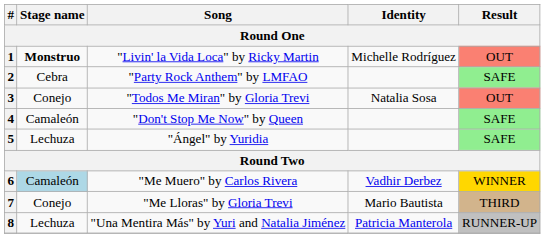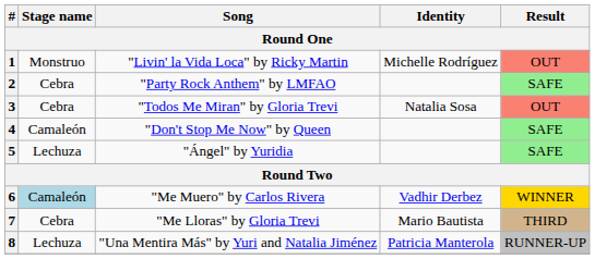 <table class="wikitable plainrowheaders" style="text-align: center;">
 <tr>
 <th>#</th>
 <th>Stage name</th>
 <th>Song</th>
 <th>Identity</th>
 <th>Result</th>
 </tr>
 <tr>
 <th colspan="5">Round One</th>
 </tr>
 <tr>
 <th>1</th>
-<td><strong>Monstruo</strong></td>
+<td>Monstruo</td>
 <td>"<a href='#'>Livin' la Vida Loca</a>" by <a href='#'>Ricky Martin</a></td>
 <td>Michelle Rodríguez</td>
 <td bgcolor=salmon>OUT</td>
 </tr>
 <tr>
 <th>2</th>
 <td>Cebra</td>
 <td>"<a href='#'>Party Rock Anthem</a>" by <a href='#'>LMFAO</a></td>
 <td></td>
 <td bgcolor=lightgreen>SAFE</td>
 </tr>
 <tr>
 <th>3</th>
-<td>Conejo</td>
+<td>Cebra</td>
 <td>"<a href='#'>Todos Me Miran</a>" by <a href='#'>Gloria Trevi</a></td>
 <td>Natalia Sosa</td>
 <td bgcolor=salmon>OUT</td>
 </tr>
 <tr>
 <th>4</th>
 <td>Camaleón</td>
 <td>"<a href='#'>Don't Stop Me Now</a>" by <a href='#'>Queen</a></td>
 <td></td>
 <td bgcolor=lightgreen>SAFE</td>
 </tr>
 <tr>
 <th>5</th>
 <td>Lechuza</td>
 <td>"Ángel" by <a href='#'>Yuridia</a></td>
 <td></td>
 <td bgcolor=lightgreen>SAFE</td>
 </tr>
 <tr>
 <th colspan="5">Round Two</th>
 </tr>
 <tr>
 <th>6</th>
 <td style="background: lightblue;">Camaleón</td>
 <td>"Me Muero" by <a href='#'>Carlos Rivera</a></td>
 <td><a href='#'>Vadhir Derbez</a></td>
 <td bgcolor=gold>WINNER</td>
 </tr>
 <tr>
 <th>7</th>
-<td>Conejo</td>
+<td>Cebra</td>
 <td>"Me Lloras" by <a href='#'>Gloria Trevi</a></td>
 <td>Mario Bautista</td>
 <td bgcolor=tan>THIRD</td>
 </tr>
 <tr>
 <th>8</th>
 <td>Lechuza</td>
 <td>"Una Mentira Más" by <a href='#'>Yuri</a> and <a href='#'>Natalia Jiménez</a></td>
 <td><a href='#'>Patricia Manterola</a></td>
 <td bgcolor=silver>RUNNER-UP</td>
 </tr>
 <tr>
 </tr>
 </table>
